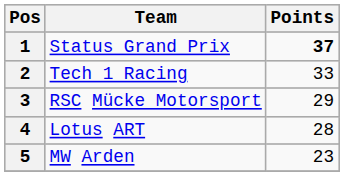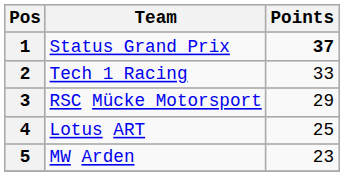 <table class="wikitable" style="font-size: 85%;">
 <tr>
 <th>Pos</th>
 <th>Team</th>
 <th>Points</th>
 </tr>
 <tr>
 <th>1</th>
 <td> <a href='#'>Status Grand Prix</a></td>
 <td align=right><strong>37</strong></td>
 </tr>
 <tr>
 <th>2</th>
 <td> <a href='#'>Tech 1 Racing</a></td>
 <td align=right>33</td>
 </tr>
 <tr>
 <th>3</th>
 <td> <a href='#'>RSC</a> <a href='#'>Mücke Motorsport</a></td>
 <td align=right>29</td>
 </tr>
 <tr>
 <th>4</th>
 <td> <a href='#'>Lotus</a> <a href='#'>ART</a></td>
-<td align=right>28</td>
+<td align=right>25</td>
 </tr>
 <tr>
 <th>5</th>
 <td> <a href='#'>MW</a> <a href='#'>Arden</a></td>
 <td align=right>23</td>
 </tr>
 <tr>
 </tr>
 </table>
